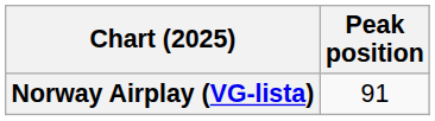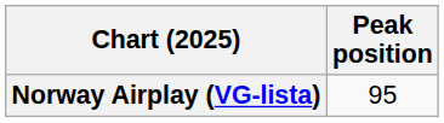 <table class="wikitable plainrowheaders" style="text-align:center">
 <tr>
 <th>Chart (2025)</th>
 <th>Peak<br>position</th>
 </tr>
 <tr>
 <th scope="row">Norway Airplay (<a href='#'>VG-lista</a>)</th>
-<td>91</td>
+<td>95</td>
 </tr>
 </table>
